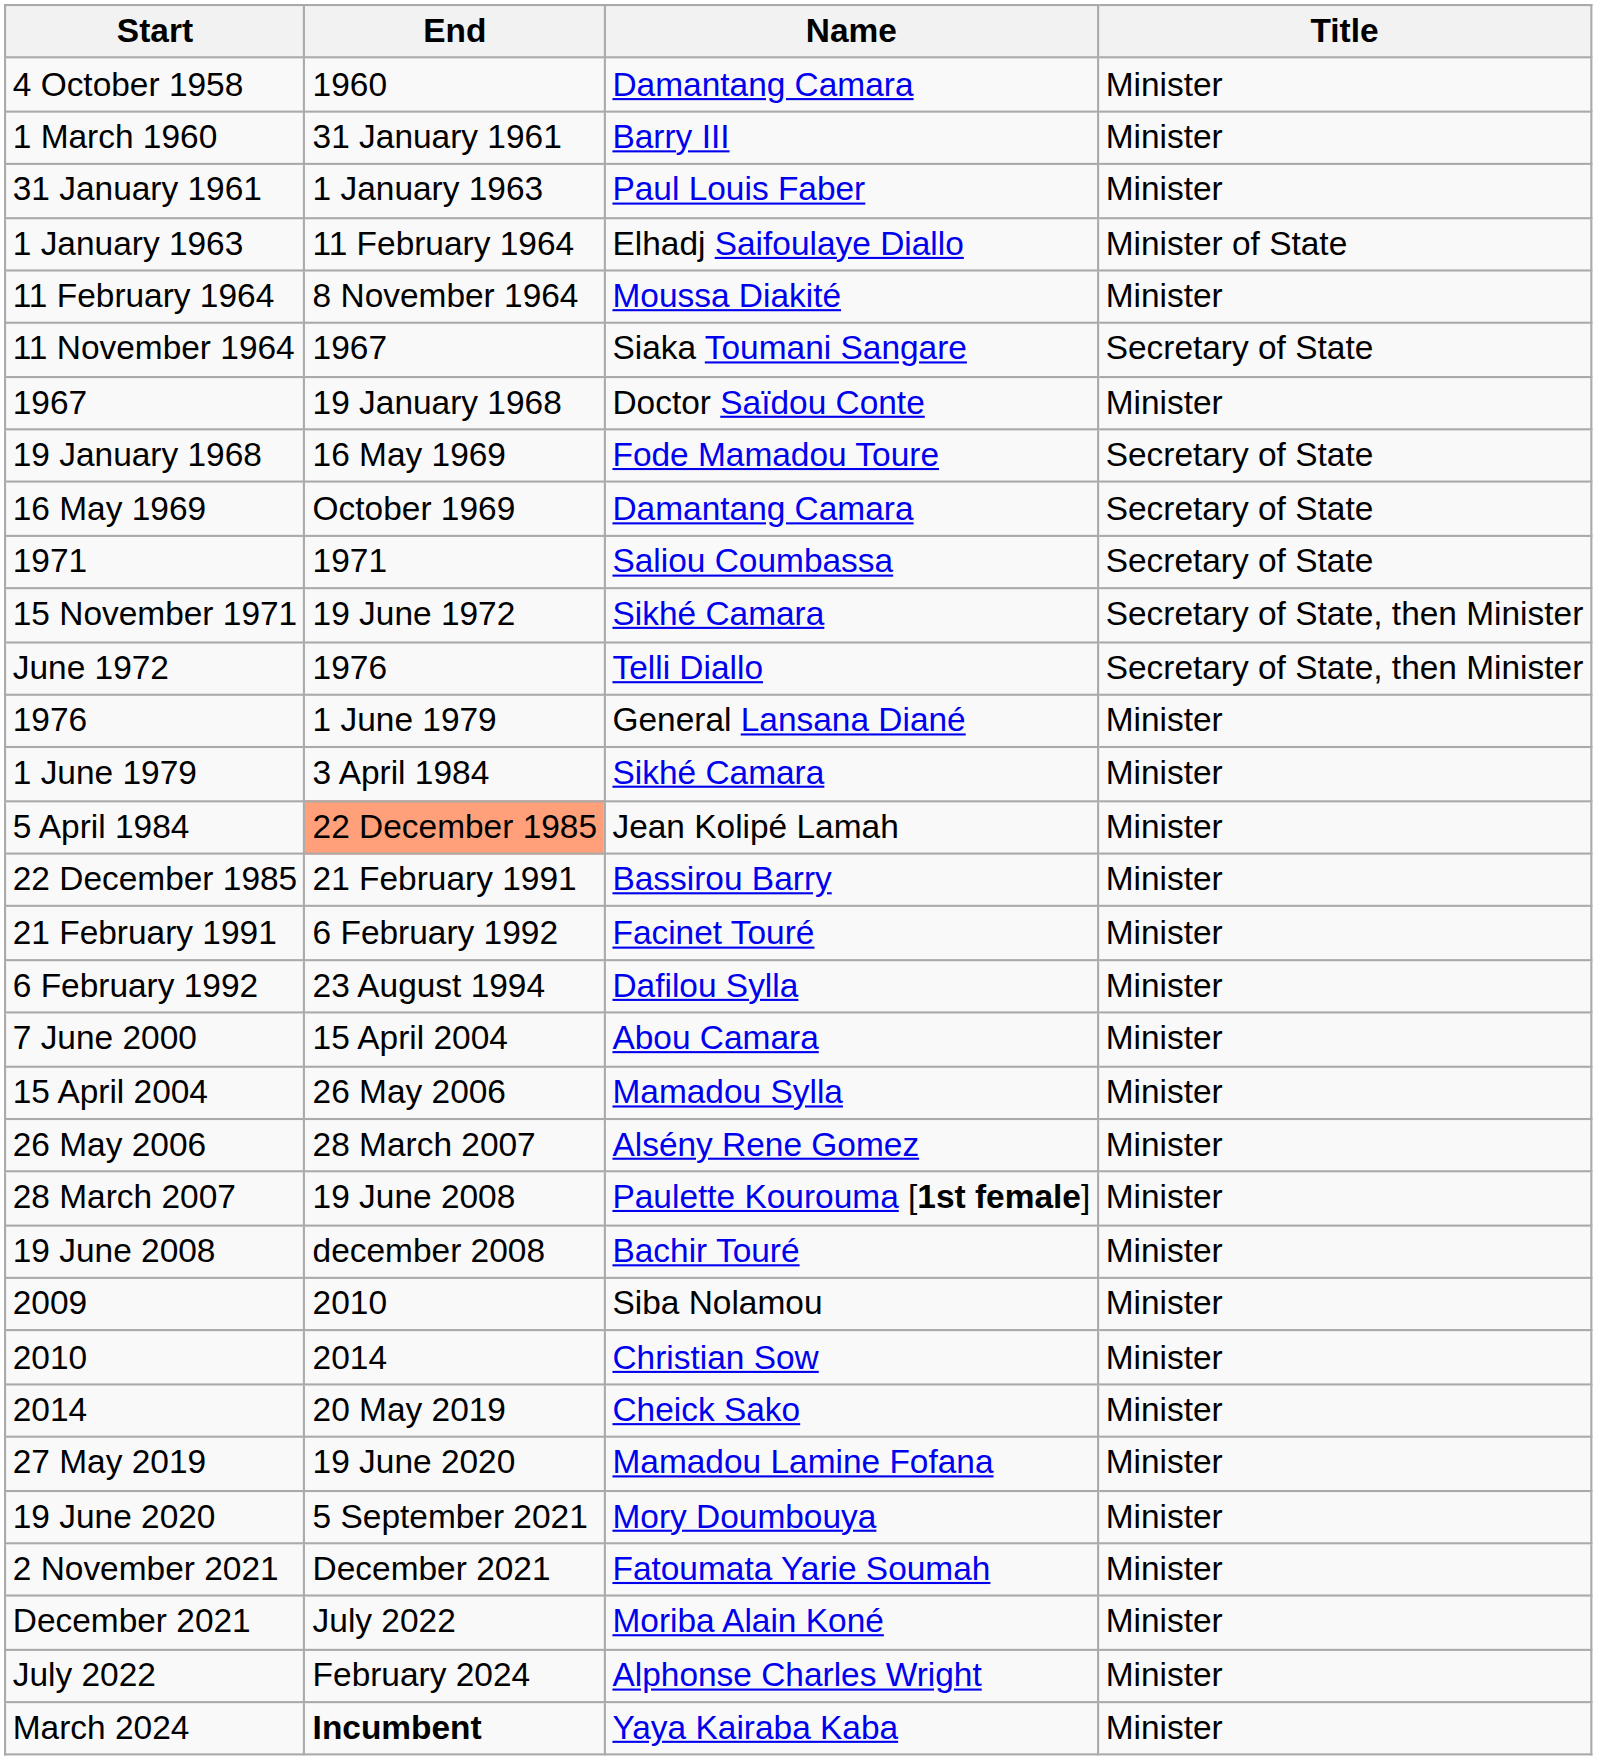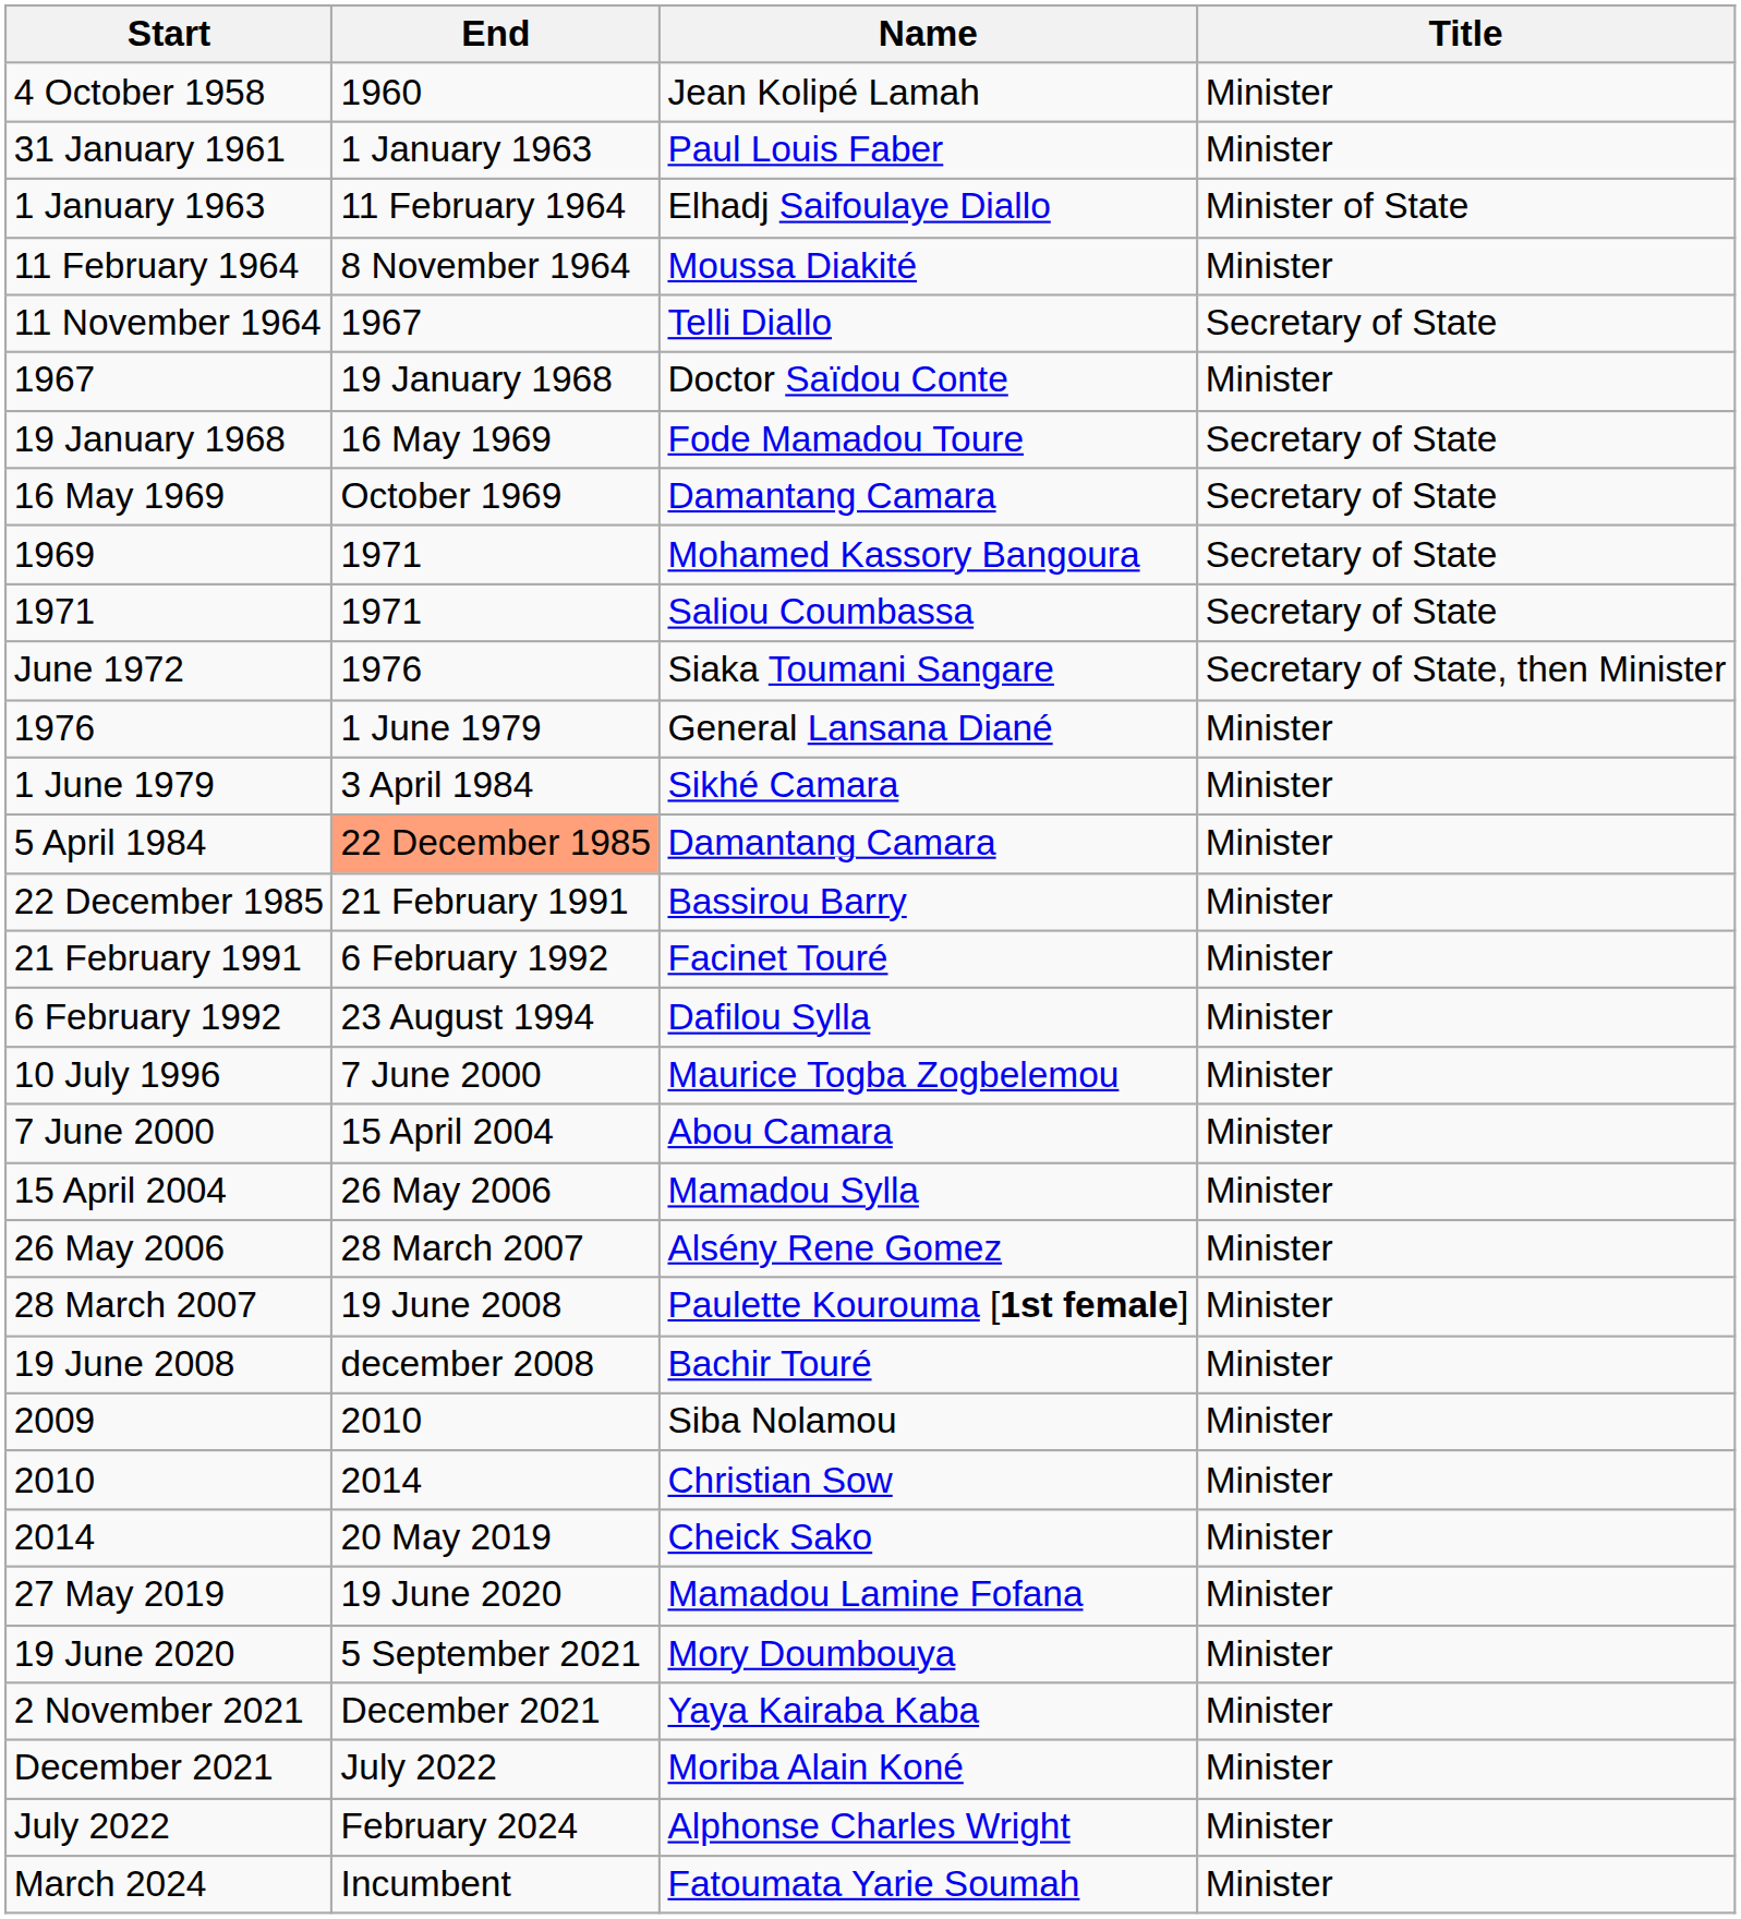 <table class=wikitable>
 <tr>
 <th>Start</th>
 <th>End</th>
 <th>Name</th>
 <th>Title</th>
 </tr>
 <tr>
 <td>4 October 1958</td>
 <td>1960</td>
-<td><a href='#'>Damantang Camara</a></td>
-<td>Minister</td>
-</tr>
-<tr>
-<td>1 March 1960</td>
-<td>31 January 1961</td>
-<td><a href='#'>Barry III</a></td>
+<td>Jean Kolipé Lamah</td>
 <td>Minister</td>
 </tr>
 <tr>
 <td>31 January 1961</td>
 <td>1 January 1963</td>
 <td><a href='#'>Paul Louis Faber</a></td>
 <td>Minister</td>
 </tr>
 <tr>
 <td>1 January 1963</td>
 <td>11 February 1964</td>
 <td>Elhadj <a href='#'>Saifoulaye Diallo</a></td>
 <td>Minister of State</td>
 </tr>
 <tr>
 <td>11 February 1964</td>
 <td>8 November 1964</td>
 <td><a href='#'>Moussa Diakité</a></td>
 <td>Minister</td>
 </tr>
 <tr>
 <td>11 November 1964</td>
 <td>1967</td>
-<td>Siaka <a href='#'>Toumani Sangare</a></td>
+<td><a href='#'>Telli Diallo</a></td>
 <td>Secretary of State</td>
 </tr>
 <tr>
 <td>1967</td>
 <td>19 January 1968</td>
 <td>Doctor <a href='#'>Saïdou Conte</a></td>
 <td>Minister</td>
 </tr>
 <tr>
 <td>19 January 1968</td>
 <td>16 May 1969</td>
 <td><a href='#'>Fode Mamadou Toure</a></td>
 <td>Secretary of State</td>
 </tr>
 <tr>
 <td>16 May 1969</td>
 <td>October 1969</td>
 <td><a href='#'>Damantang Camara</a></td>
 <td>Secretary of State</td>
 </tr>
 <tr>
+<td>1969</td>
+<td>1971</td>
+<td><a href='#'>Mohamed Kassory Bangoura</a></td>
+<td>Secretary of State</td>
+</tr>
+<tr>
 <td>1971</td>
 <td>1971</td>
 <td><a href='#'>Saliou Coumbassa</a></td>
 <td>Secretary of State</td>
 </tr>
 <tr>
-<td>15 November 1971</td>
-<td>19 June 1972</td>
-<td><a href='#'>Sikhé Camara</a></td>
-<td>Secretary of State, then Minister</td>
-</tr>
-<tr>
 <td>June 1972</td>
 <td>1976</td>
-<td><a href='#'>Telli Diallo</a></td>
+<td>Siaka <a href='#'>Toumani Sangare</a></td>
 <td>Secretary of State, then Minister</td>
 </tr>
 <tr>
 <td>1976</td>
 <td>1 June 1979</td>
 <td>General <a href='#'>Lansana Diané</a></td>
 <td>Minister</td>
 </tr>
 <tr>
 <td>1 June 1979</td>
 <td>3 April 1984</td>
 <td><a href='#'>Sikhé Camara</a></td>
 <td>Minister</td>
 </tr>
 <tr>
 <td>5 April 1984</td>
 <td style="background: lightsalmon;">22 December 1985</td>
-<td>Jean Kolipé Lamah</td>
+<td><a href='#'>Damantang Camara</a></td>
 <td>Minister</td>
 </tr>
 <tr>
 <td>22 December 1985</td>
 <td>21 February 1991</td>
 <td><a href='#'>Bassirou Barry</a></td>
 <td>Minister</td>
 </tr>
 <tr>
 <td>21 February 1991</td>
 <td>6 February 1992</td>
 <td><a href='#'>Facinet Touré</a></td>
 <td>Minister</td>
 </tr>
 <tr>
 <td>6 February 1992</td>
 <td>23 August 1994</td>
 <td><a href='#'>Dafilou Sylla</a></td>
+<td>Minister</td>
+</tr>
+<tr>
+<td>10 July 1996</td>
+<td>7 June 2000</td>
+<td><a href='#'>Maurice Togba Zogbelemou</a></td>
 <td>Minister</td>
 </tr>
 <tr>
 <td>7 June 2000</td>
 <td>15 April 2004</td>
 <td><a href='#'>Abou Camara</a></td>
 <td>Minister</td>
 </tr>
 <tr>
 <td>15 April 2004</td>
 <td>26 May 2006</td>
 <td><a href='#'>Mamadou Sylla</a></td>
 <td>Minister</td>
 </tr>
 <tr>
 <td>26 May 2006</td>
 <td>28 March 2007</td>
 <td><a href='#'>Alsény Rene Gomez</a></td>
 <td>Minister</td>
 </tr>
 <tr>
 <td>28 March 2007</td>
 <td>19 June 2008</td>
 <td><a href='#'>Paulette Kourouma</a> [<strong>1st female</strong>]</td>
 <td>Minister</td>
 </tr>
 <tr>
 <td>19 June 2008</td>
 <td>december 2008</td>
 <td><a href='#'>Bachir Touré</a></td>
 <td>Minister</td>
 </tr>
 <tr>
 <td>2009</td>
 <td>2010</td>
 <td>Siba Nolamou</td>
 <td>Minister</td>
 </tr>
 <tr>
 <td>2010</td>
 <td>2014</td>
 <td><a href='#'>Christian Sow</a></td>
 <td>Minister</td>
 </tr>
 <tr>
 <td>2014</td>
 <td>20 May 2019</td>
 <td><a href='#'>Cheick Sako</a></td>
 <td>Minister</td>
 </tr>
 <tr>
 <td>27 May 2019</td>
 <td>19 June 2020</td>
 <td><a href='#'>Mamadou Lamine Fofana</a></td>
 <td>Minister</td>
 </tr>
 <tr>
 <td>19 June 2020</td>
 <td>5 September 2021</td>
 <td><a href='#'>Mory Doumbouya</a></td>
 <td>Minister</td>
 </tr>
 <tr>
 <td>2 November 2021</td>
 <td>December 2021</td>
-<td><a href='#'>Fatoumata Yarie Soumah</a></td>
+<td><a href='#'>Yaya Kairaba Kaba</a></td>
 <td>Minister</td>
 </tr>
 <tr>
 <td>December 2021</td>
 <td>July 2022</td>
 <td><a href='#'>Moriba Alain Koné</a></td>
 <td>Minister</td>
 </tr>
 <tr>
 <td>July 2022</td>
 <td>February 2024</td>
 <td><a href='#'>Alphonse Charles Wright</a></td>
 <td>Minister</td>
 </tr>
 <tr>
 <td>March 2024</td>
-<td><strong>Incumbent</strong></td>
-<td><a href='#'>Yaya Kairaba Kaba</a></td>
+<td>Incumbent</td>
+<td><a href='#'>Fatoumata Yarie Soumah</a></td>
 <td>Minister</td>
 </tr>
 </table>
